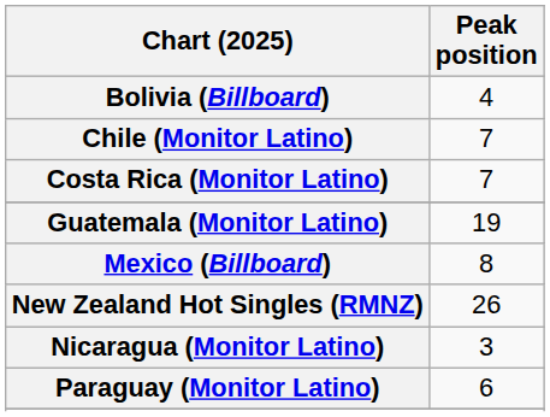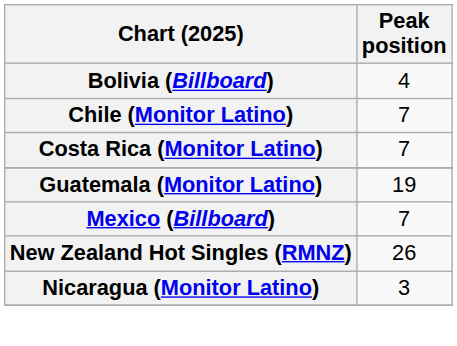 <table class="wikitable sortable plainrowheaders" style="text-align:center">
 <tr>
 <th scope="col">Chart (2025)</th>
 <th scope="col">Peak<br>position</th>
 </tr>
 <tr>
 <th scope="row">Bolivia (<em><a href='#'>Billboard</a></em>)</th>
 <td>4</td>
 </tr>
 <tr>
 <th scope="row">Chile (<a href='#'>Monitor Latino</a>)</th>
 <td>7</td>
 </tr>
 <tr>
 <th scope="row">Costa Rica (<a href='#'>Monitor Latino</a>)</th>
 <td>7</td>
 </tr>
 <tr>
 </tr>
 <tr>
 <th scope="row">Guatemala (<a href='#'>Monitor Latino</a>)</th>
 <td>19</td>
 </tr>
 <tr>
 <th scope="row"><a href='#'>Mexico</a> (<em><a href='#'>Billboard</a></em>)</th>
-<td>8</td>
+<td>7</td>
 </tr>
 <tr>
 <th scope="row">New Zealand Hot Singles (<a href='#'>RMNZ</a>)</th>
 <td>26</td>
 </tr>
 <tr>
 <th scope="row">Nicaragua (<a href='#'>Monitor Latino</a>)</th>
 <td>3</td>
-</tr>
-<tr>
-<th scope="row">Paraguay (<a href='#'>Monitor Latino</a>)</th>
-<td>6</td>
 </tr>
 <tr>
 </tr>
 <tr>
 </tr>
 <tr>
 </tr>
 <tr>
 </tr>
 <tr>
 </tr>
 </table>
